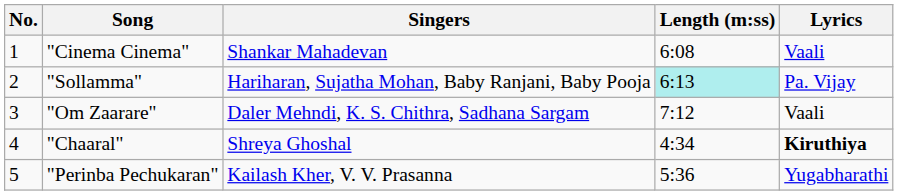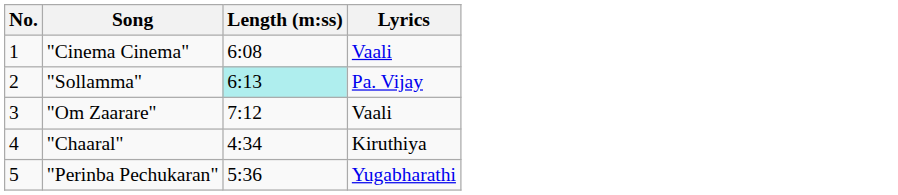 <table class="wikitable">
 <tr>
 <th>No.</th>
 <th>Song</th>
-<th>Singers</th>
 <th>Length (m:ss)</th>
 <th>Lyrics</th>
 </tr>
 <tr>
 <td>1</td>
 <td>"Cinema Cinema"</td>
-<td><a href='#'>Shankar Mahadevan</a></td>
 <td>6:08</td>
 <td><a href='#'>Vaali</a></td>
 </tr>
 <tr>
 <td>2</td>
 <td>"Sollamma"</td>
-<td><a href='#'>Hariharan</a>, <a href='#'>Sujatha Mohan</a>, Baby Ranjani, Baby Pooja</td>
 <td style="background: paleturquoise;">6:13</td>
 <td><a href='#'>Pa. Vijay</a></td>
 </tr>
 <tr>
 <td>3</td>
 <td>"Om Zaarare"</td>
-<td><a href='#'>Daler Mehndi</a>, <a href='#'>K. S. Chithra</a>, <a href='#'>Sadhana Sargam</a></td>
 <td>7:12</td>
 <td>Vaali</td>
 </tr>
 <tr>
 <td>4</td>
 <td>"Chaaral"</td>
-<td><a href='#'>Shreya Ghoshal</a></td>
 <td>4:34</td>
-<td><strong>Kiruthiya</strong></td>
+<td>Kiruthiya</td>
 </tr>
 <tr>
 <td>5</td>
 <td>"Perinba Pechukaran"</td>
-<td><a href='#'>Kailash Kher</a>, V. V. Prasanna</td>
 <td>5:36</td>
 <td><a href='#'>Yugabharathi</a></td>
 </tr>
 </table>
